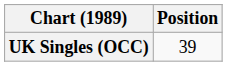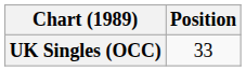 <table class="wikitable plainrowheaders" style="text-align:center">
 <tr>
 <th>Chart (1989)</th>
 <th>Position</th>
 </tr>
 <tr>
 <th scope="row">UK Singles (OCC)</th>
-<td>39</td>
+<td>33</td>
 </tr>
 </table>
